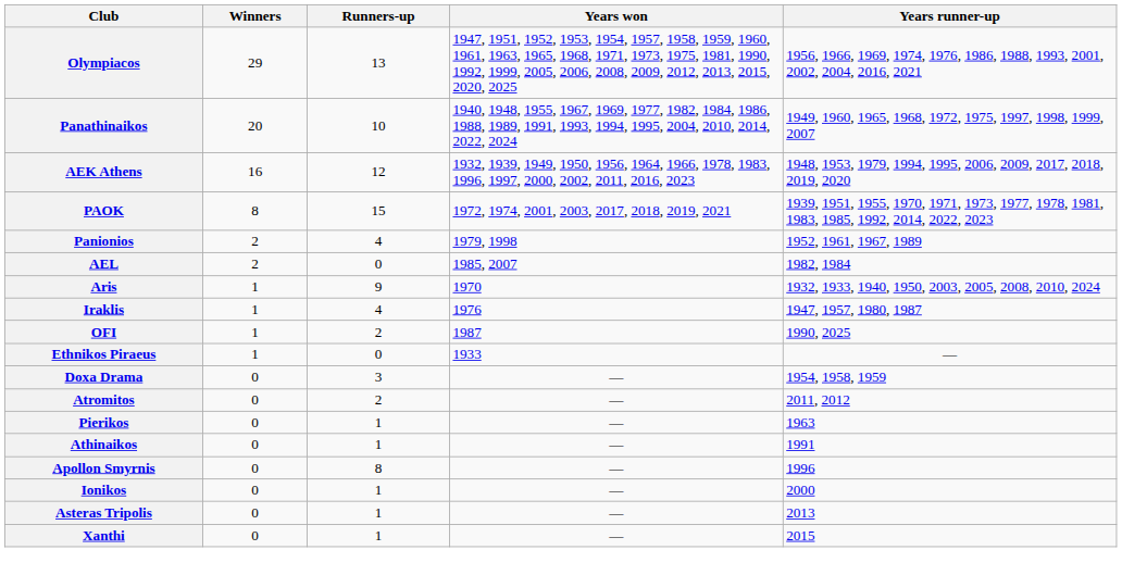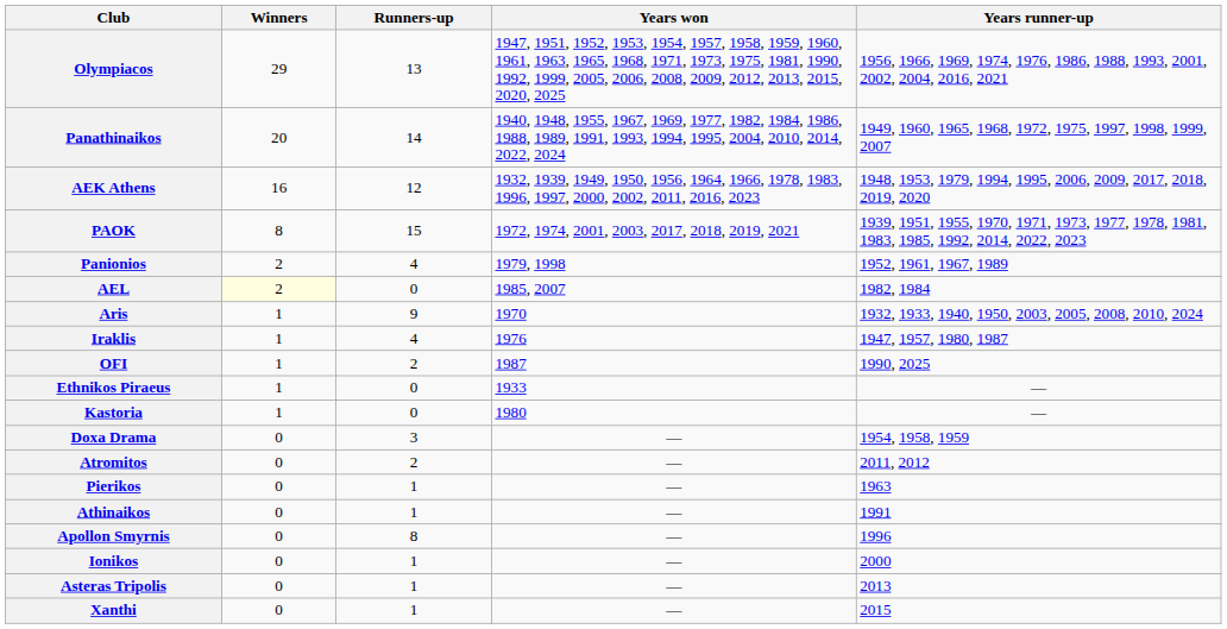 <table class="wikitable plainrowheaders sortable">
 <tr>
 <th scope=col>Club</th>
 <th scope=col>Winners</th>
 <th scope=col>Runners-up</th>
 <th scope=col class="unsortable" width=30%>Years won</th>
 <th scope=col class="unsortable" width=30%>Years runner-up</th>
 </tr>
 <tr>
 <th scope=row><a href='#'>Olympiacos</a></th>
 <td align=center>29</td>
 <td align=center>13</td>
 <td><a href='#'>1947</a>, <a href='#'>1951</a>, <a href='#'>1952</a>, <a href='#'>1953</a>, <a href='#'>1954</a>, <a href='#'>1957</a>, <a href='#'>1958</a>, <a href='#'>1959</a>, <a href='#'>1960</a>, <a href='#'>1961</a>, <a href='#'>1963</a>, <a href='#'>1965</a>, <a href='#'>1968</a>, <a href='#'>1971</a>, <a href='#'>1973</a>, <a href='#'>1975</a>, <a href='#'>1981</a>, <a href='#'>1990</a>, <a href='#'>1992</a>, <a href='#'>1999</a>, <a href='#'>2005</a>, <a href='#'>2006</a>, <a href='#'>2008</a>, <a href='#'>2009</a>, <a href='#'>2012</a>, <a href='#'>2013</a>, <a href='#'>2015</a>, <a href='#'>2020</a>, <a href='#'>2025</a></td>
 <td><a href='#'>1956</a>, <a href='#'>1966</a>, <a href='#'>1969</a>, <a href='#'>1974</a>, <a href='#'>1976</a>, <a href='#'>1986</a>, <a href='#'>1988</a>, <a href='#'>1993</a>, <a href='#'>2001</a>, <a href='#'>2002</a>, <a href='#'>2004</a>, <a href='#'>2016</a>, <a href='#'>2021</a></td>
 </tr>
 <tr>
 <th scope=row><a href='#'>Panathinaikos</a></th>
 <td align=center>20</td>
-<td align=center>10</td>
+<td align=center>14</td>
 <td><a href='#'>1940</a>, <a href='#'>1948</a>, <a href='#'>1955</a>, <a href='#'>1967</a>, <a href='#'>1969</a>, <a href='#'>1977</a>, <a href='#'>1982</a>, <a href='#'>1984</a>, <a href='#'>1986</a>, <a href='#'>1988</a>, <a href='#'>1989</a>, <a href='#'>1991</a>, <a href='#'>1993</a>, <a href='#'>1994</a>, <a href='#'>1995</a>, <a href='#'>2004</a>, <a href='#'>2010</a>, <a href='#'>2014</a>, <a href='#'>2022</a>, <a href='#'>2024</a></td>
 <td><a href='#'>1949</a>, <a href='#'>1960</a>, <a href='#'>1965</a>, <a href='#'>1968</a>, <a href='#'>1972</a>, <a href='#'>1975</a>, <a href='#'>1997</a>, <a href='#'>1998</a>, <a href='#'>1999</a>, <a href='#'>2007</a></td>
 </tr>
 <tr>
 <th scope=row><a href='#'>AEK Athens</a></th>
 <td align=center>16</td>
 <td align=center>12</td>
 <td><a href='#'>1932</a>, <a href='#'>1939</a>, <a href='#'>1949</a>, <a href='#'>1950</a>, <a href='#'>1956</a>, <a href='#'>1964</a>, <a href='#'>1966</a>, <a href='#'>1978</a>, <a href='#'>1983</a>, <a href='#'>1996</a>, <a href='#'>1997</a>, <a href='#'>2000</a>, <a href='#'>2002</a>, <a href='#'>2011</a>, <a href='#'>2016</a>, <a href='#'>2023</a></td>
 <td><a href='#'>1948</a>, <a href='#'>1953</a>, <a href='#'>1979</a>, <a href='#'>1994</a>, <a href='#'>1995</a>, <a href='#'>2006</a>, <a href='#'>2009</a>, <a href='#'>2017</a>, <a href='#'>2018</a>, <a href='#'>2019</a>, <a href='#'>2020</a></td>
 </tr>
 <tr>
 <th scope=row><a href='#'>PAOK</a></th>
 <td align=center>8</td>
 <td align=center>15</td>
 <td><a href='#'>1972</a>, <a href='#'>1974</a>, <a href='#'>2001</a>, <a href='#'>2003</a>, <a href='#'>2017</a>, <a href='#'>2018</a>, <a href='#'>2019</a>, <a href='#'>2021</a></td>
 <td><a href='#'>1939</a>, <a href='#'>1951</a>, <a href='#'>1955</a>, <a href='#'>1970</a>, <a href='#'>1971</a>, <a href='#'>1973</a>, <a href='#'>1977</a>, <a href='#'>1978</a>, <a href='#'>1981</a>, <a href='#'>1983</a>, <a href='#'>1985</a>, <a href='#'>1992</a>, <a href='#'>2014</a>, <a href='#'>2022</a>, <a href='#'>2023</a></td>
 </tr>
 <tr>
 <th scope=row><a href='#'>Panionios</a></th>
 <td align=center>2</td>
 <td align=center>4</td>
 <td><a href='#'>1979</a>, <a href='#'>1998</a></td>
 <td><a href='#'>1952</a>, <a href='#'>1961</a>, <a href='#'>1967</a>, <a href='#'>1989</a></td>
 </tr>
 <tr>
 <th scope=row><a href='#'>AEL</a></th>
-<td align=center>2</td>
+<td align=center style="background: lightyellow;">2</td>
 <td align=center>0</td>
 <td><a href='#'>1985</a>, <a href='#'>2007</a></td>
 <td><a href='#'>1982</a>, <a href='#'>1984</a></td>
 </tr>
 <tr>
 <th scope=row><a href='#'>Aris</a></th>
 <td align=center>1</td>
 <td align=center>9</td>
 <td><a href='#'>1970</a></td>
 <td><a href='#'>1932</a>, <a href='#'>1933</a>, <a href='#'>1940</a>, <a href='#'>1950</a>, <a href='#'>2003</a>, <a href='#'>2005</a>, <a href='#'>2008</a>, <a href='#'>2010</a>, <a href='#'>2024</a></td>
 </tr>
 <tr>
 <th scope=row><a href='#'>Iraklis</a></th>
 <td align=center>1</td>
 <td align=center>4</td>
 <td><a href='#'>1976</a></td>
 <td><a href='#'>1947</a>, <a href='#'>1957</a>, <a href='#'>1980</a>, <a href='#'>1987</a></td>
 </tr>
 <tr>
 <th scope=row><a href='#'>OFI</a></th>
 <td align=center>1</td>
 <td align=center>2</td>
 <td><a href='#'>1987</a></td>
 <td><a href='#'>1990</a>, <a href='#'>2025</a></td>
 </tr>
 <tr>
 <th scope=row><a href='#'>Ethnikos Piraeus</a></th>
 <td align=center>1</td>
 <td align=center>0</td>
 <td><a href='#'>1933</a></td>
+<td align=center>—</td>
+</tr>
+<tr>
+<th scope=row><a href='#'>Kastoria</a></th>
+<td align=center>1</td>
+<td align=center>0</td>
+<td><a href='#'>1980</a></td>
 <td align=center>—</td>
 </tr>
 <tr>
 <th scope=row><a href='#'>Doxa Drama</a></th>
 <td align=center>0</td>
 <td align=center>3</td>
 <td align=center>—</td>
 <td><a href='#'>1954</a>, <a href='#'>1958</a>, <a href='#'>1959</a></td>
 </tr>
 <tr>
 <th scope=row><a href='#'>Atromitos</a></th>
 <td align=center>0</td>
 <td align=center>2</td>
 <td align=center>—</td>
 <td><a href='#'>2011</a>, <a href='#'>2012</a></td>
 </tr>
 <tr>
 <th scope=row><a href='#'>Pierikos</a></th>
 <td align=center>0</td>
 <td align=center>1</td>
 <td align=center>—</td>
 <td><a href='#'>1963</a></td>
 </tr>
 <tr>
 <th scope=row><a href='#'>Athinaikos</a></th>
 <td align=center>0</td>
 <td align=center>1</td>
 <td align=center>—</td>
 <td><a href='#'>1991</a></td>
 </tr>
 <tr>
 <th scope=row><a href='#'>Apollon Smyrnis</a></th>
 <td align=center>0</td>
 <td align=center>8</td>
 <td align=center>—</td>
 <td><a href='#'>1996</a></td>
 </tr>
 <tr>
 <th scope=row><a href='#'>Ionikos</a></th>
 <td align=center>0</td>
 <td align=center>1</td>
 <td align=center>—</td>
 <td><a href='#'>2000</a></td>
 </tr>
 <tr>
 <th scope=row><a href='#'>Asteras Tripolis</a></th>
 <td align=center>0</td>
 <td align=center>1</td>
 <td align=center>—</td>
 <td><a href='#'>2013</a></td>
 </tr>
 <tr>
 <th scope=row><a href='#'>Xanthi</a></th>
 <td align=center>0</td>
 <td align=center>1</td>
 <td align=center>—</td>
 <td><a href='#'>2015</a></td>
 </tr>
 </table>
